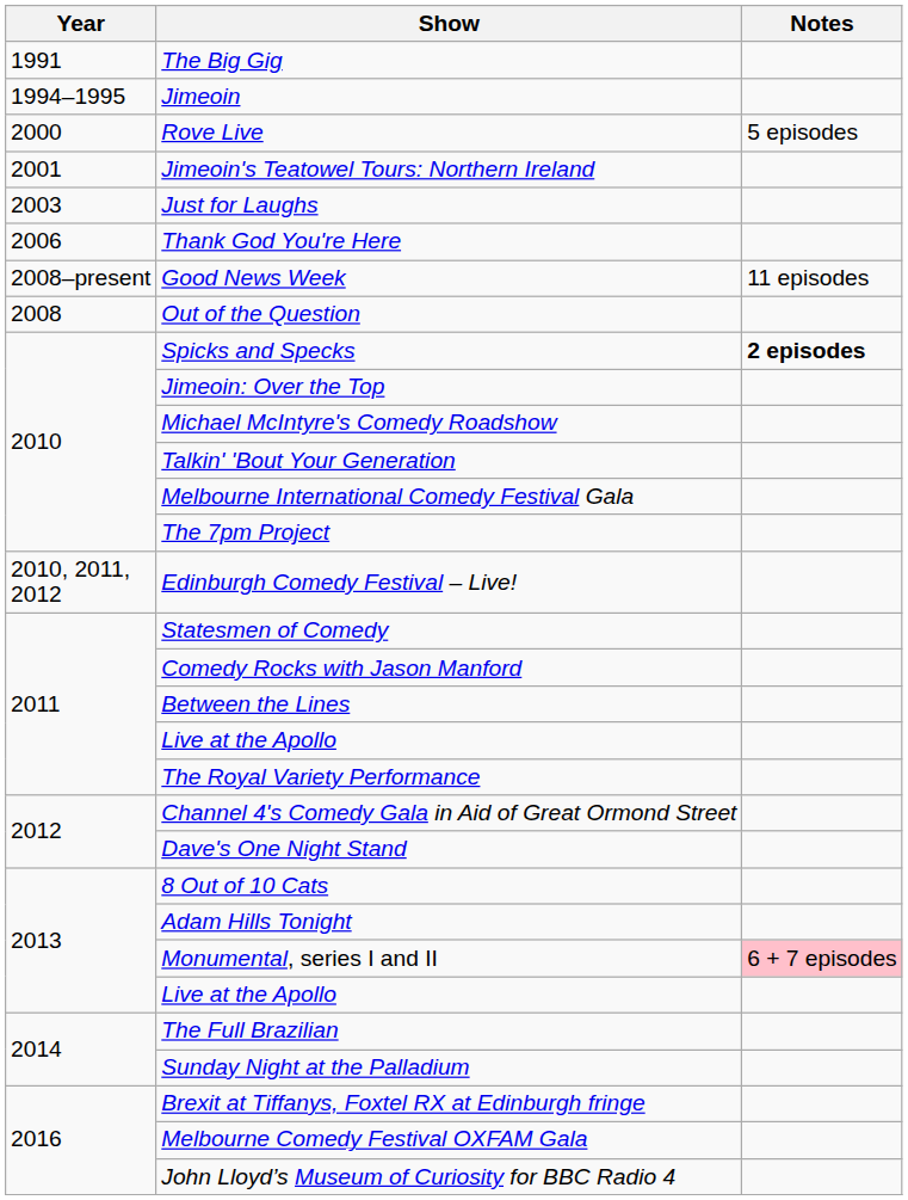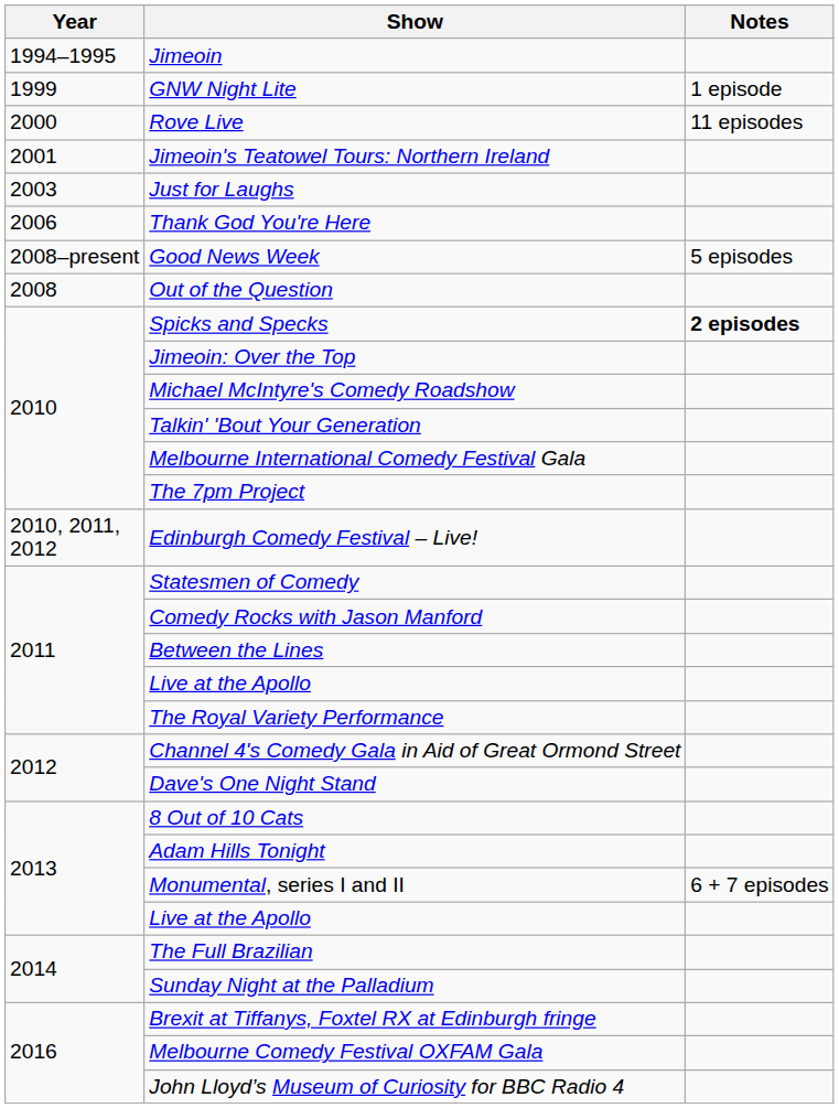 <table class="wikitable" style="font-size: 100%;" border="2">
 <tr align="center">
 <th>Year</th>
 <th>Show</th>
 <th>Notes</th>
 </tr>
 <tr>
-<td>1991</td>
-<td><em><a href='#'>The Big Gig</a></em></td>
-<td></td>
-</tr>
-<tr>
 <td>1994–1995</td>
 <td><em><a href='#'>Jimeoin</a></em></td>
 <td></td>
 </tr>
 <tr>
+<td>1999</td>
+<td><em><a href='#'>GNW Night Lite</a></em></td>
+<td>1 episode</td>
+</tr>
+<tr>
 <td>2000</td>
 <td><em><a href='#'>Rove Live</a></em></td>
-<td>5 episodes</td>
+<td>11 episodes</td>
 </tr>
 <tr>
 <td>2001</td>
 <td><em><a href='#'>Jimeoin's Teatowel Tours: Northern Ireland</a></em></td>
 <td></td>
 </tr>
 <tr>
 <td>2003</td>
 <td><em><a href='#'>Just for Laughs</a></em></td>
 <td></td>
 </tr>
 <tr>
 <td>2006</td>
 <td><em><a href='#'>Thank God You're Here</a></em></td>
 <td></td>
 </tr>
 <tr>
 <td>2008–present</td>
 <td><em><a href='#'>Good News Week</a></em></td>
-<td>11 episodes</td>
+<td>5 episodes</td>
 </tr>
 <tr>
 <td>2008</td>
 <td><em><a href='#'>Out of the Question</a></em></td>
 <td></td>
 </tr>
 <tr>
 <td rowspan="6">2010</td>
 <td><em><a href='#'>Spicks and Specks</a></em></td>
 <td><strong>2 episodes</strong></td>
 </tr>
 <tr>
 <td><em><a href='#'>Jimeoin: Over the Top</a></em></td>
 <td></td>
 </tr>
 <tr>
 <td><em><a href='#'>Michael McIntyre's Comedy Roadshow</a></em></td>
 <td></td>
 </tr>
 <tr>
 <td><em><a href='#'>Talkin' 'Bout Your Generation</a></em></td>
 <td></td>
 </tr>
 <tr>
 <td><em><a href='#'>Melbourne International Comedy Festival</a> Gala</em></td>
 <td></td>
 </tr>
 <tr>
 <td><em><a href='#'>The 7pm Project</a></em></td>
 <td></td>
 </tr>
 <tr>
 <td>2010, 2011,<br> 2012</td>
 <td><em><a href='#'>Edinburgh Comedy Festival</a> – Live!</em></td>
 <td></td>
 </tr>
 <tr>
 <td rowspan="5">2011</td>
 <td><em><a href='#'>Statesmen of Comedy</a></em></td>
 <td></td>
 </tr>
 <tr>
 <td><em><a href='#'>Comedy Rocks with Jason Manford</a></em></td>
 <td></td>
 </tr>
 <tr>
 <td><em><a href='#'>Between the Lines</a></em></td>
 <td></td>
 </tr>
 <tr>
 <td><em><a href='#'>Live at the Apollo</a></em></td>
 <td></td>
 </tr>
 <tr>
 <td><em><a href='#'>The Royal Variety Performance</a></em></td>
 <td></td>
 </tr>
 <tr>
 <td rowspan="2">2012</td>
 <td><em><a href='#'>Channel 4's Comedy Gala</a> in Aid of Great Ormond Street</em></td>
 <td></td>
 </tr>
 <tr>
 <td><em><a href='#'>Dave's One Night Stand</a></em></td>
 <td></td>
 </tr>
 <tr>
 <td rowspan="4">2013</td>
 <td><em><a href='#'>8 Out of 10 Cats</a></em></td>
 <td></td>
 </tr>
 <tr>
 <td><em><a href='#'>Adam Hills Tonight</a></em></td>
 <td></td>
 </tr>
 <tr>
 <td><em><a href='#'>Monumental</a></em>, series I and II</td>
-<td style="background: pink;">6 + 7 episodes</td>
+<td>6 + 7 episodes</td>
 </tr>
 <tr>
 <td><em><a href='#'>Live at the Apollo</a></em></td>
 <td></td>
 </tr>
 <tr>
 <td rowspan="2">2014</td>
 <td><em><a href='#'>The Full Brazilian</a></em></td>
 <td></td>
 </tr>
 <tr>
 <td><em><a href='#'>Sunday Night at the Palladium</a></em></td>
 <td></td>
 </tr>
 <tr>
 <td rowspan="3">2016</td>
 <td><em><a href='#'>Brexit at Tiffanys, Foxtel RX at Edinburgh fringe</a></em></td>
 <td></td>
 </tr>
 <tr>
 <td><em><a href='#'>Melbourne Comedy Festival OXFAM Gala</a></em></td>
 <td></td>
 </tr>
 <tr>
 <td><em>John Lloyd’s <a href='#'>Museum of Curiosity</a> for BBC Radio 4</em></td>
 <td></td>
 </tr>
 <tr>
 </tr>
 </table>
